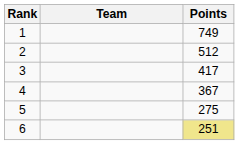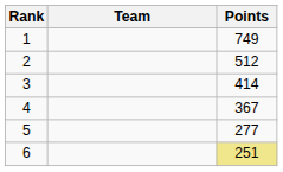 <table class="wikitable" style="text-align:center;">
 <tr>
 <th width=40>Rank</th>
 <th width=180>Team</th>
 <th width=60>Points</th>
 </tr>
 <tr>
 <td>1</td>
 <td align=left></td>
 <td>749</td>
 </tr>
 <tr>
 <td>2</td>
 <td align=left></td>
 <td>512</td>
 </tr>
 <tr>
 <td>3</td>
 <td align=left></td>
-<td>417</td>
+<td>414</td>
 </tr>
 <tr>
 <td>4</td>
 <td align=left></td>
 <td>367</td>
 </tr>
 <tr>
 <td>5</td>
 <td align=left></td>
-<td>275</td>
+<td>277</td>
 </tr>
 <tr>
 <td>6</td>
 <td align=left></td>
 <td style="background: khaki;">251</td>
 </tr>
 </table>
